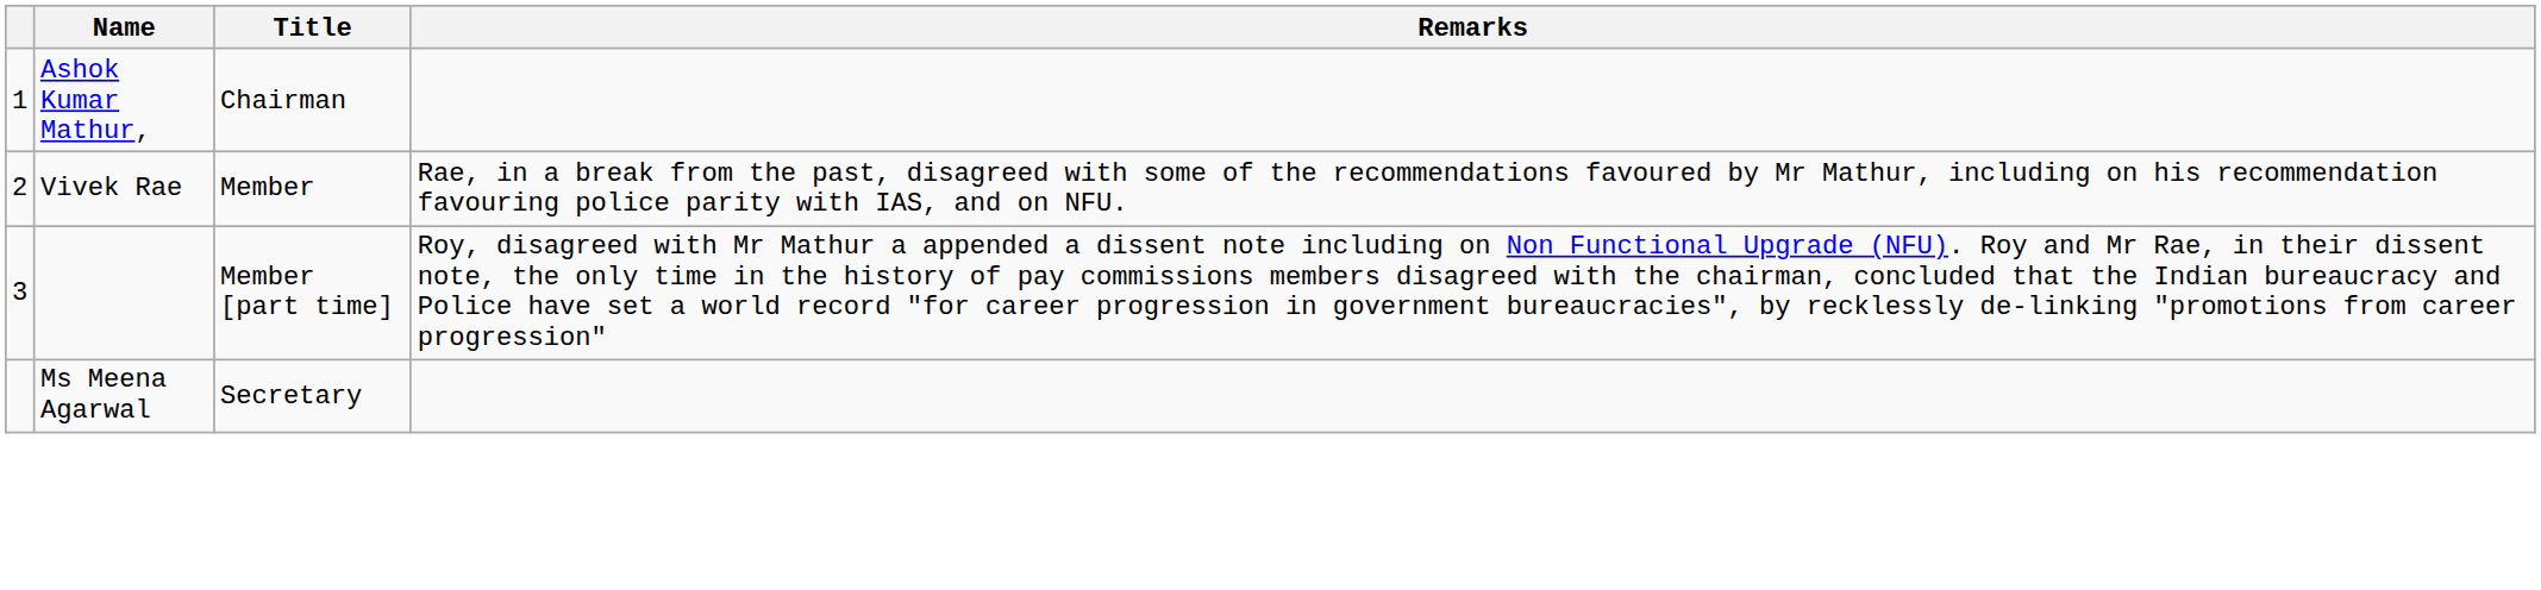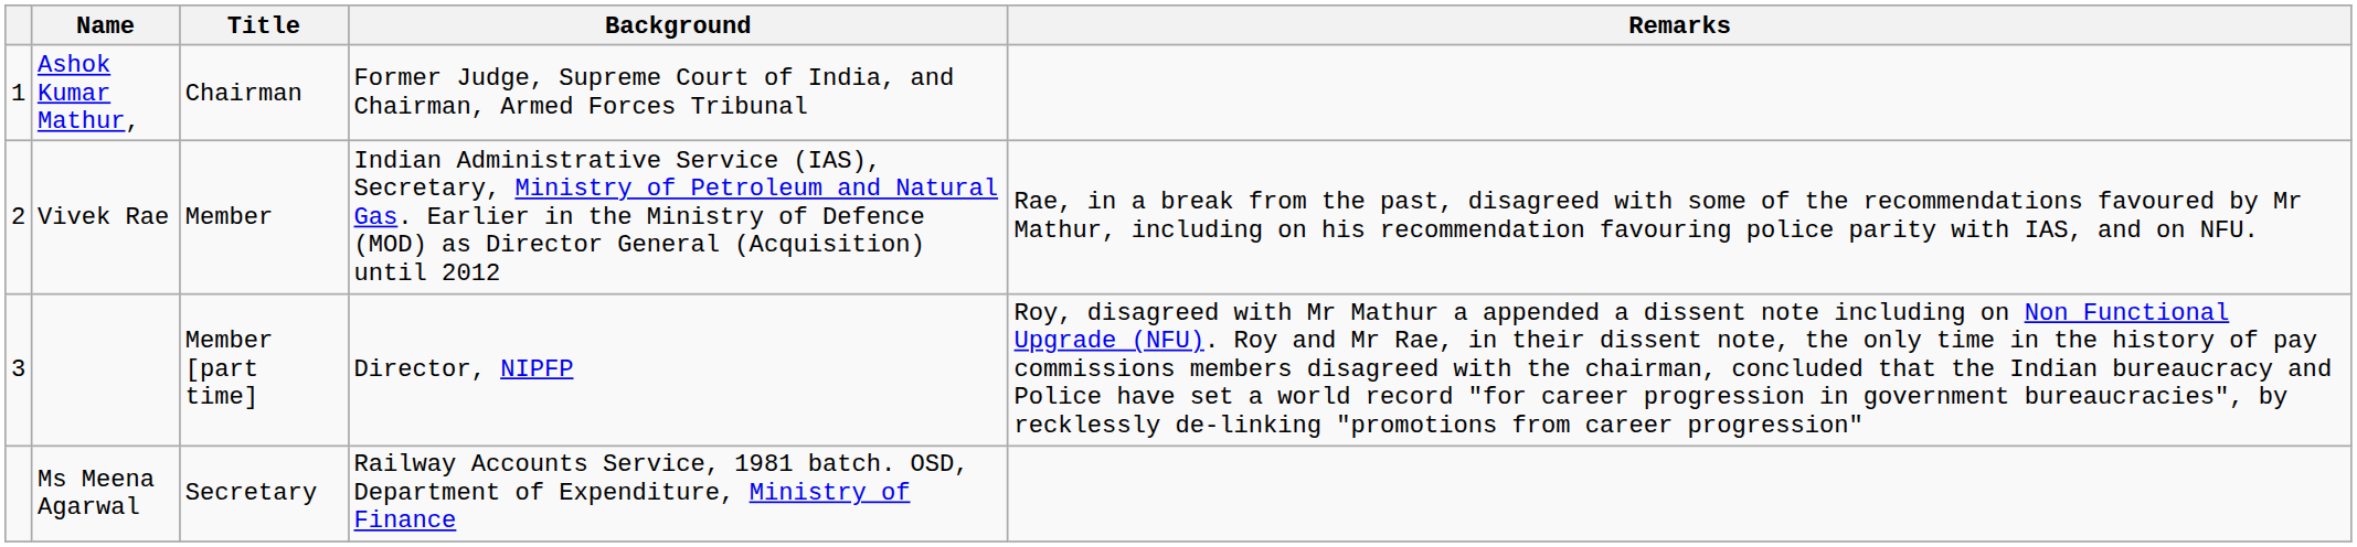 <table class="wikitable sortable">
 <tr>
 <th></th>
 <th>Name</th>
 <th>Title</th>
+<th>Background</th>
 <th>Remarks</th>
 </tr>
 <tr>
 <td>1</td>
 <td><a href='#'>Ashok Kumar Mathur</a>,</td>
 <td>Chairman</td>
+<td>Former Judge, Supreme Court of India, and Chairman, Armed Forces Tribunal</td>
 <td></td>
 </tr>
 <tr>
 <td>2</td>
 <td>Vivek Rae</td>
 <td>Member</td>
+<td>Indian Administrative Service (IAS), Secretary, <a href='#'>Ministry of Petroleum and Natural Gas</a>. Earlier in the Ministry of Defence (MOD) as Director General (Acquisition) until 2012</td>
 <td>Rae, in a break from the past, disagreed with some of the recommendations favoured by Mr Mathur, including on his recommendation favouring police parity with IAS, and on NFU.</td>
 </tr>
 <tr>
 <td>3</td>
 <td> </td>
 <td>Member [part time]</td>
+<td>Director, <a href='#'>NIPFP</a></td>
 <td>Roy, disagreed with Mr Mathur a appended a dissent note including on <a href='#'>Non Functional Upgrade (NFU)</a>. Roy and Mr Rae, in their dissent note, the only time in the history of pay commissions members disagreed with the chairman, concluded that the Indian bureaucracy and Police have set a world record "for career progression in government bureaucracies", by recklessly de-linking "promotions from career progression"</td>
 </tr>
 <tr>
 <td></td>
 <td>Ms Meena Agarwal</td>
 <td>Secretary</td>
+<td>Railway Accounts Service, 1981 batch. OSD, Department of Expenditure, <a href='#'>Ministry of Finance</a></td>
 <td></td>
 </tr>
 </table>
